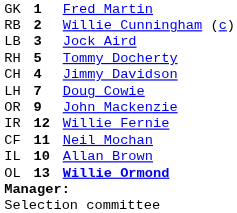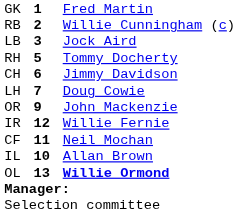 <table cellspacing="0" cellpadding="0" style="font-size:90%; margin:auto;">
 <tr>
 <th width="25"></th>
 <th width="25"></th>
 </tr>
 <tr>
 <td>GK</td>
 <td><strong>1</strong></td>
 <td><a href='#'>Fred Martin</a></td>
 </tr>
 <tr>
 <td>RB</td>
 <td><strong>2</strong></td>
 <td><a href='#'>Willie Cunningham</a> (<a href='#'>c</a>)</td>
 </tr>
 <tr>
 <td>LB</td>
 <td><strong>3</strong></td>
 <td><a href='#'>Jock Aird</a></td>
 </tr>
 <tr>
 <td>RH</td>
 <td><strong>5</strong></td>
 <td><a href='#'>Tommy Docherty</a></td>
 </tr>
 <tr>
 <td>CH</td>
-<td><strong>4</strong></td>
+<td><strong>6</strong></td>
 <td><a href='#'>Jimmy Davidson</a></td>
 </tr>
 <tr>
 <td>LH</td>
 <td><strong>7</strong></td>
 <td><a href='#'>Doug Cowie</a></td>
 </tr>
 <tr>
 <td>OR</td>
 <td><strong>9</strong></td>
 <td><a href='#'>John Mackenzie</a></td>
 </tr>
 <tr>
 <td>IR</td>
 <td><strong>12</strong></td>
 <td><a href='#'>Willie Fernie</a></td>
 </tr>
 <tr>
 <td>CF</td>
 <td><strong>11</strong></td>
 <td><a href='#'>Neil Mochan</a></td>
 </tr>
 <tr>
 <td>IL</td>
 <td><strong>10</strong></td>
 <td><a href='#'>Allan Brown</a></td>
 </tr>
 <tr>
 <td>OL</td>
 <td><strong>13</strong></td>
 <td><strong><a href='#'>Willie Ormond</a></strong></td>
 </tr>
 <tr>
 <td colspan=3><strong>Manager:</strong></td>
 </tr>
 <tr>
 <td colspan=4> Selection committee</td>
 </tr>
 </table>
